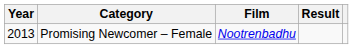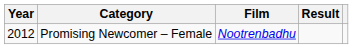 <table class="wikitable sortable plainrowheaders">
 <tr>
 <th scope="col">Year</th>
 <th scope="col">Category</th>
 <th scope="col">Film</th>
 <th scope="col">Result</th>
 <th scope="col" class="unsortable"></th>
 </tr>
 <tr>
-<td>2013</td>
+<td>2012</td>
 <td>Promising Newcomer – Female</td>
 <td><em><a href='#'>Nootrenbadhu</a></em></td>
 <td></td>
 <td></td>
 </tr>
 </table>
